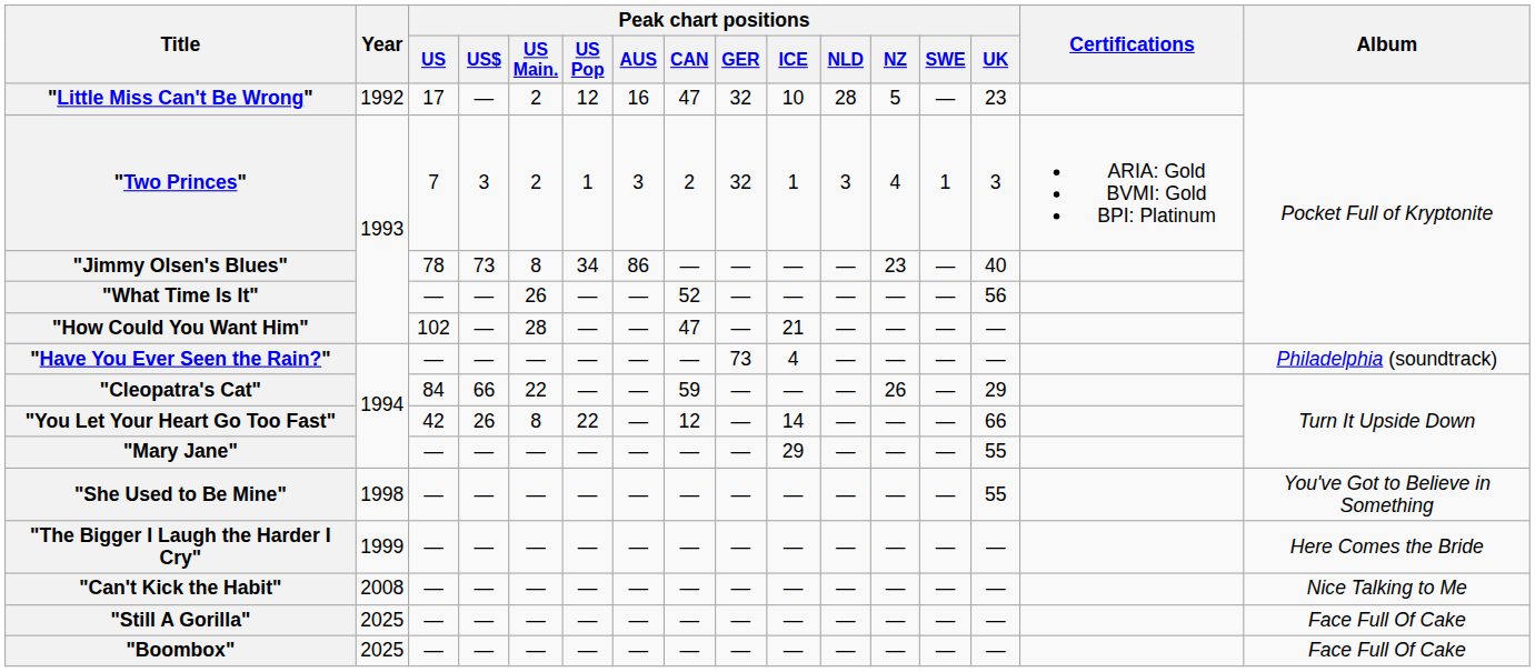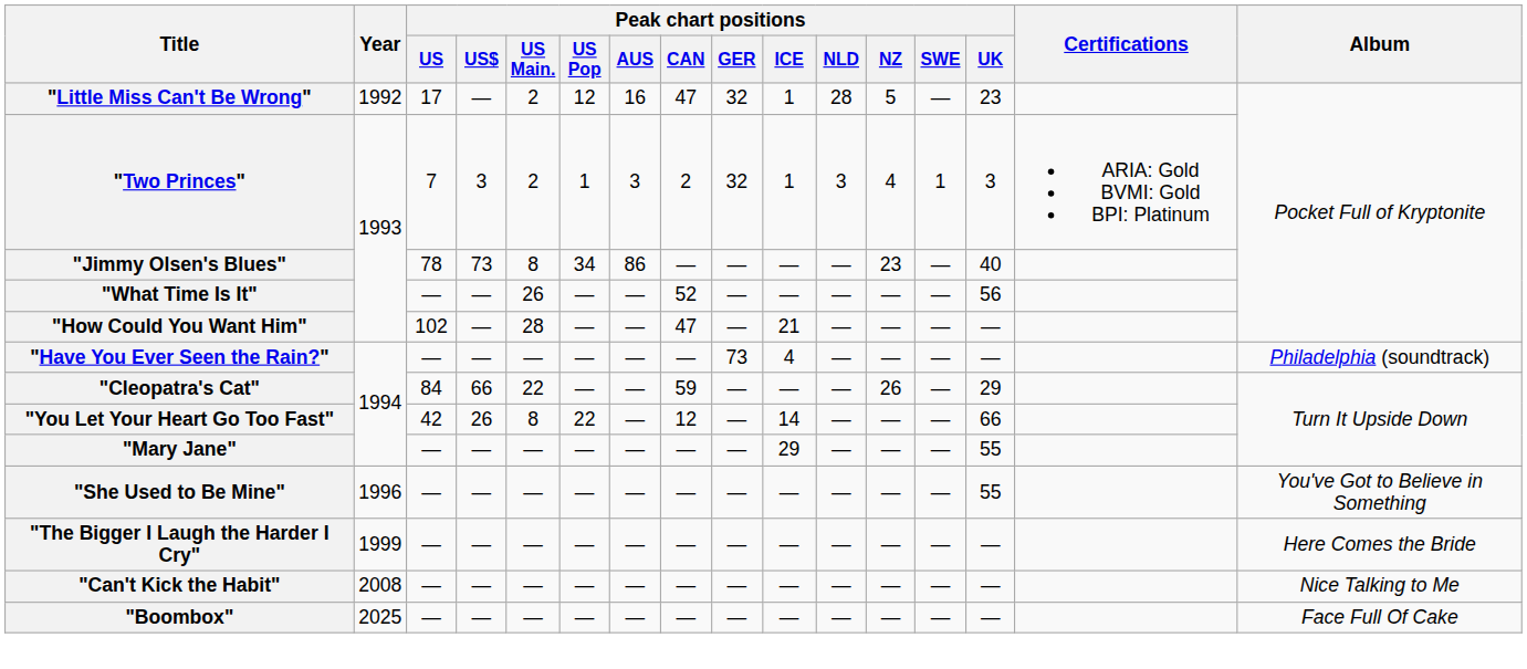 <table class="wikitable plainrowheaders" style="text-align:center;">
 <tr>
 <th scope="col" rowspan="2" style="width:20em;">Title</th>
 <th scope="col" rowspan="2" style="width:2em;">Year</th>
 <th scope="col" colspan="12">Peak chart positions</th>
 <th scope="col" rowspan="2" style="width:12em;"><a href='#'>Certifications</a></th>
 <th scope="col" rowspan="2" style="width:16em;">Album</th>
 </tr>
 <tr>
 <th scope="col" style="width:2.5em;font-size:90%;"><a href='#'>US</a><br></th>
 <th scope="col" style="width:2.5em;font-size:90%;"><a href='#'>US$</a><br></th>
 <th scope="col" style="width:2.5em;font-size:90%;"><a href='#'>US<br>Main.</a><br></th>
 <th scope="col" style="width:2.5em;font-size:90%;"><a href='#'>US Pop</a><br></th>
 <th scope="col" style="width:2.5em;font-size:90%;"><a href='#'>AUS</a><br></th>
 <th scope="col" style="width:2.5em;font-size:90%;"><a href='#'>CAN</a><br></th>
 <th scope="col" style="width:2.5em;font-size:90%;"><a href='#'>GER</a><br></th>
 <th scope="col" style="width:2.8em;font-size:90%;"><a href='#'>ICE</a><br></th>
 <th scope="col" style="width:2.5em;font-size:90%;"><a href='#'>NLD</a><br></th>
 <th scope="col" style="width:2.5em;font-size:90%;"><a href='#'>NZ</a><br></th>
 <th scope="col" style="width:2.5em;font-size:90%;"><a href='#'>SWE</a><br></th>
 <th scope="col" style="width:2.5em;font-size:90%;"><a href='#'>UK</a><br></th>
 </tr>
 <tr>
 <th scope="row">"<a href='#'>Little Miss Can't Be Wrong</a>"</th>
 <td>1992</td>
 <td>17</td>
 <td>—</td>
 <td>2</td>
 <td>12</td>
 <td>16</td>
 <td>47</td>
 <td>32</td>
-<td>10</td>
+<td>1</td>
 <td>28</td>
 <td>5</td>
 <td>—</td>
 <td>23</td>
 <td></td>
 <td rowspan="5"><em>Pocket Full of Kryptonite</em></td>
 </tr>
 <tr>
 <th scope="row">"<a href='#'>Two Princes</a>"</th>
 <td rowspan="4">1993</td>
 <td>7</td>
 <td>3</td>
 <td>2</td>
 <td>1</td>
 <td>3</td>
 <td>2</td>
 <td>32</td>
 <td>1</td>
 <td>3</td>
 <td>4</td>
 <td>1</td>
 <td>3</td>
 <td><br><ul><li>ARIA: Gold</li><li>BVMI: Gold</li><li>BPI: Platinum</li></ul></td>
 </tr>
 <tr>
 <th scope="row">"Jimmy Olsen's Blues"</th>
 <td>78</td>
 <td>73</td>
 <td>8</td>
 <td>34</td>
 <td>86</td>
 <td>—</td>
 <td>—</td>
 <td>—</td>
 <td>—</td>
 <td>23</td>
 <td>—</td>
 <td>40</td>
 <td></td>
 </tr>
 <tr>
 <th scope="row">"What Time Is It"</th>
 <td>—</td>
 <td>—</td>
 <td>26</td>
 <td>—</td>
 <td>—</td>
 <td>52</td>
 <td>—</td>
 <td>—</td>
 <td>—</td>
 <td>—</td>
 <td>—</td>
 <td>56</td>
 <td></td>
 </tr>
 <tr>
 <th scope="row">"How Could You Want Him"</th>
 <td>102</td>
 <td>—</td>
 <td>28</td>
 <td>—</td>
 <td>—</td>
 <td>47</td>
 <td>—</td>
 <td>21</td>
 <td>—</td>
 <td>—</td>
 <td>—</td>
 <td>—</td>
 <td></td>
 </tr>
 <tr>
 <th scope="row">"<a href='#'>Have You Ever Seen the Rain?</a>"</th>
 <td rowspan="4">1994</td>
 <td>—</td>
 <td>—</td>
 <td>—</td>
 <td>—</td>
 <td>—</td>
 <td>—</td>
 <td>73</td>
 <td>4</td>
 <td>—</td>
 <td>—</td>
 <td>—</td>
 <td>—</td>
 <td></td>
 <td><em><a href='#'>Philadelphia</a></em> (soundtrack)</td>
 </tr>
 <tr>
 <th scope="row">"Cleopatra's Cat"</th>
 <td>84</td>
 <td>66</td>
 <td>22</td>
 <td>—</td>
 <td>—</td>
 <td>59</td>
 <td>—</td>
 <td>—</td>
 <td>—</td>
 <td>26</td>
 <td>—</td>
 <td>29</td>
 <td></td>
 <td rowspan=3><em>Turn It Upside Down</em></td>
 </tr>
 <tr>
 <th scope="row">"You Let Your Heart Go Too Fast"</th>
 <td>42</td>
 <td>26</td>
 <td>8</td>
 <td>22</td>
 <td>—</td>
 <td>12</td>
 <td>—</td>
 <td>14</td>
 <td>—</td>
 <td>—</td>
 <td>—</td>
 <td>66</td>
 <td></td>
 </tr>
 <tr>
 <th scope="row">"Mary Jane"</th>
 <td>—</td>
 <td>—</td>
 <td>—</td>
 <td>—</td>
 <td>—</td>
 <td>—</td>
 <td>—</td>
 <td>29</td>
 <td>—</td>
 <td>—</td>
 <td>—</td>
 <td>55</td>
 <td></td>
 </tr>
 <tr>
 <th scope="row">"She Used to Be Mine"</th>
-<td>1998</td>
+<td>1996</td>
 <td>—</td>
 <td>—</td>
 <td>—</td>
 <td>—</td>
 <td>—</td>
 <td>—</td>
 <td>—</td>
 <td>—</td>
 <td>—</td>
 <td>—</td>
 <td>—</td>
 <td>55</td>
 <td></td>
 <td><em>You've Got to Believe in Something</em></td>
 </tr>
 <tr>
 <th scope="row">"The Bigger I Laugh the Harder I Cry"</th>
 <td>1999</td>
 <td>—</td>
 <td>—</td>
 <td>—</td>
 <td>—</td>
 <td>—</td>
 <td>—</td>
 <td>—</td>
 <td>—</td>
 <td>—</td>
 <td>—</td>
 <td>—</td>
 <td>—</td>
 <td></td>
 <td><em>Here Comes the Bride</em></td>
 </tr>
 <tr>
 <th scope="row">"Can't Kick the Habit"</th>
 <td>2008</td>
 <td>—</td>
 <td>—</td>
 <td>—</td>
 <td>—</td>
 <td>—</td>
 <td>—</td>
 <td>—</td>
 <td>—</td>
 <td>—</td>
 <td>—</td>
 <td>—</td>
 <td>—</td>
 <td></td>
 <td><em>Nice Talking to Me</em></td>
 </tr>
 <tr>
-<th scope="row">"Still A Gorilla"</th>
-<td>2025</td>
-<td>—</td>
-<td>—</td>
-<td>—</td>
-<td>—</td>
-<td>—</td>
-<td>—</td>
-<td>—</td>
-<td>—</td>
-<td>—</td>
-<td>—</td>
-<td>—</td>
-<td>—</td>
-<td></td>
-<td><em>Face Full Of Cake</em></td>
-</tr>
-<tr>
 <th scope="row">"Boombox"</th>
 <td>2025</td>
 <td>—</td>
 <td>—</td>
 <td>—</td>
 <td>—</td>
 <td>—</td>
 <td>—</td>
 <td>—</td>
 <td>—</td>
 <td>—</td>
 <td>—</td>
 <td>—</td>
 <td>—</td>
 <td></td>
 <td><em>Face Full Of Cake</em></td>
 </tr>
 </table>
